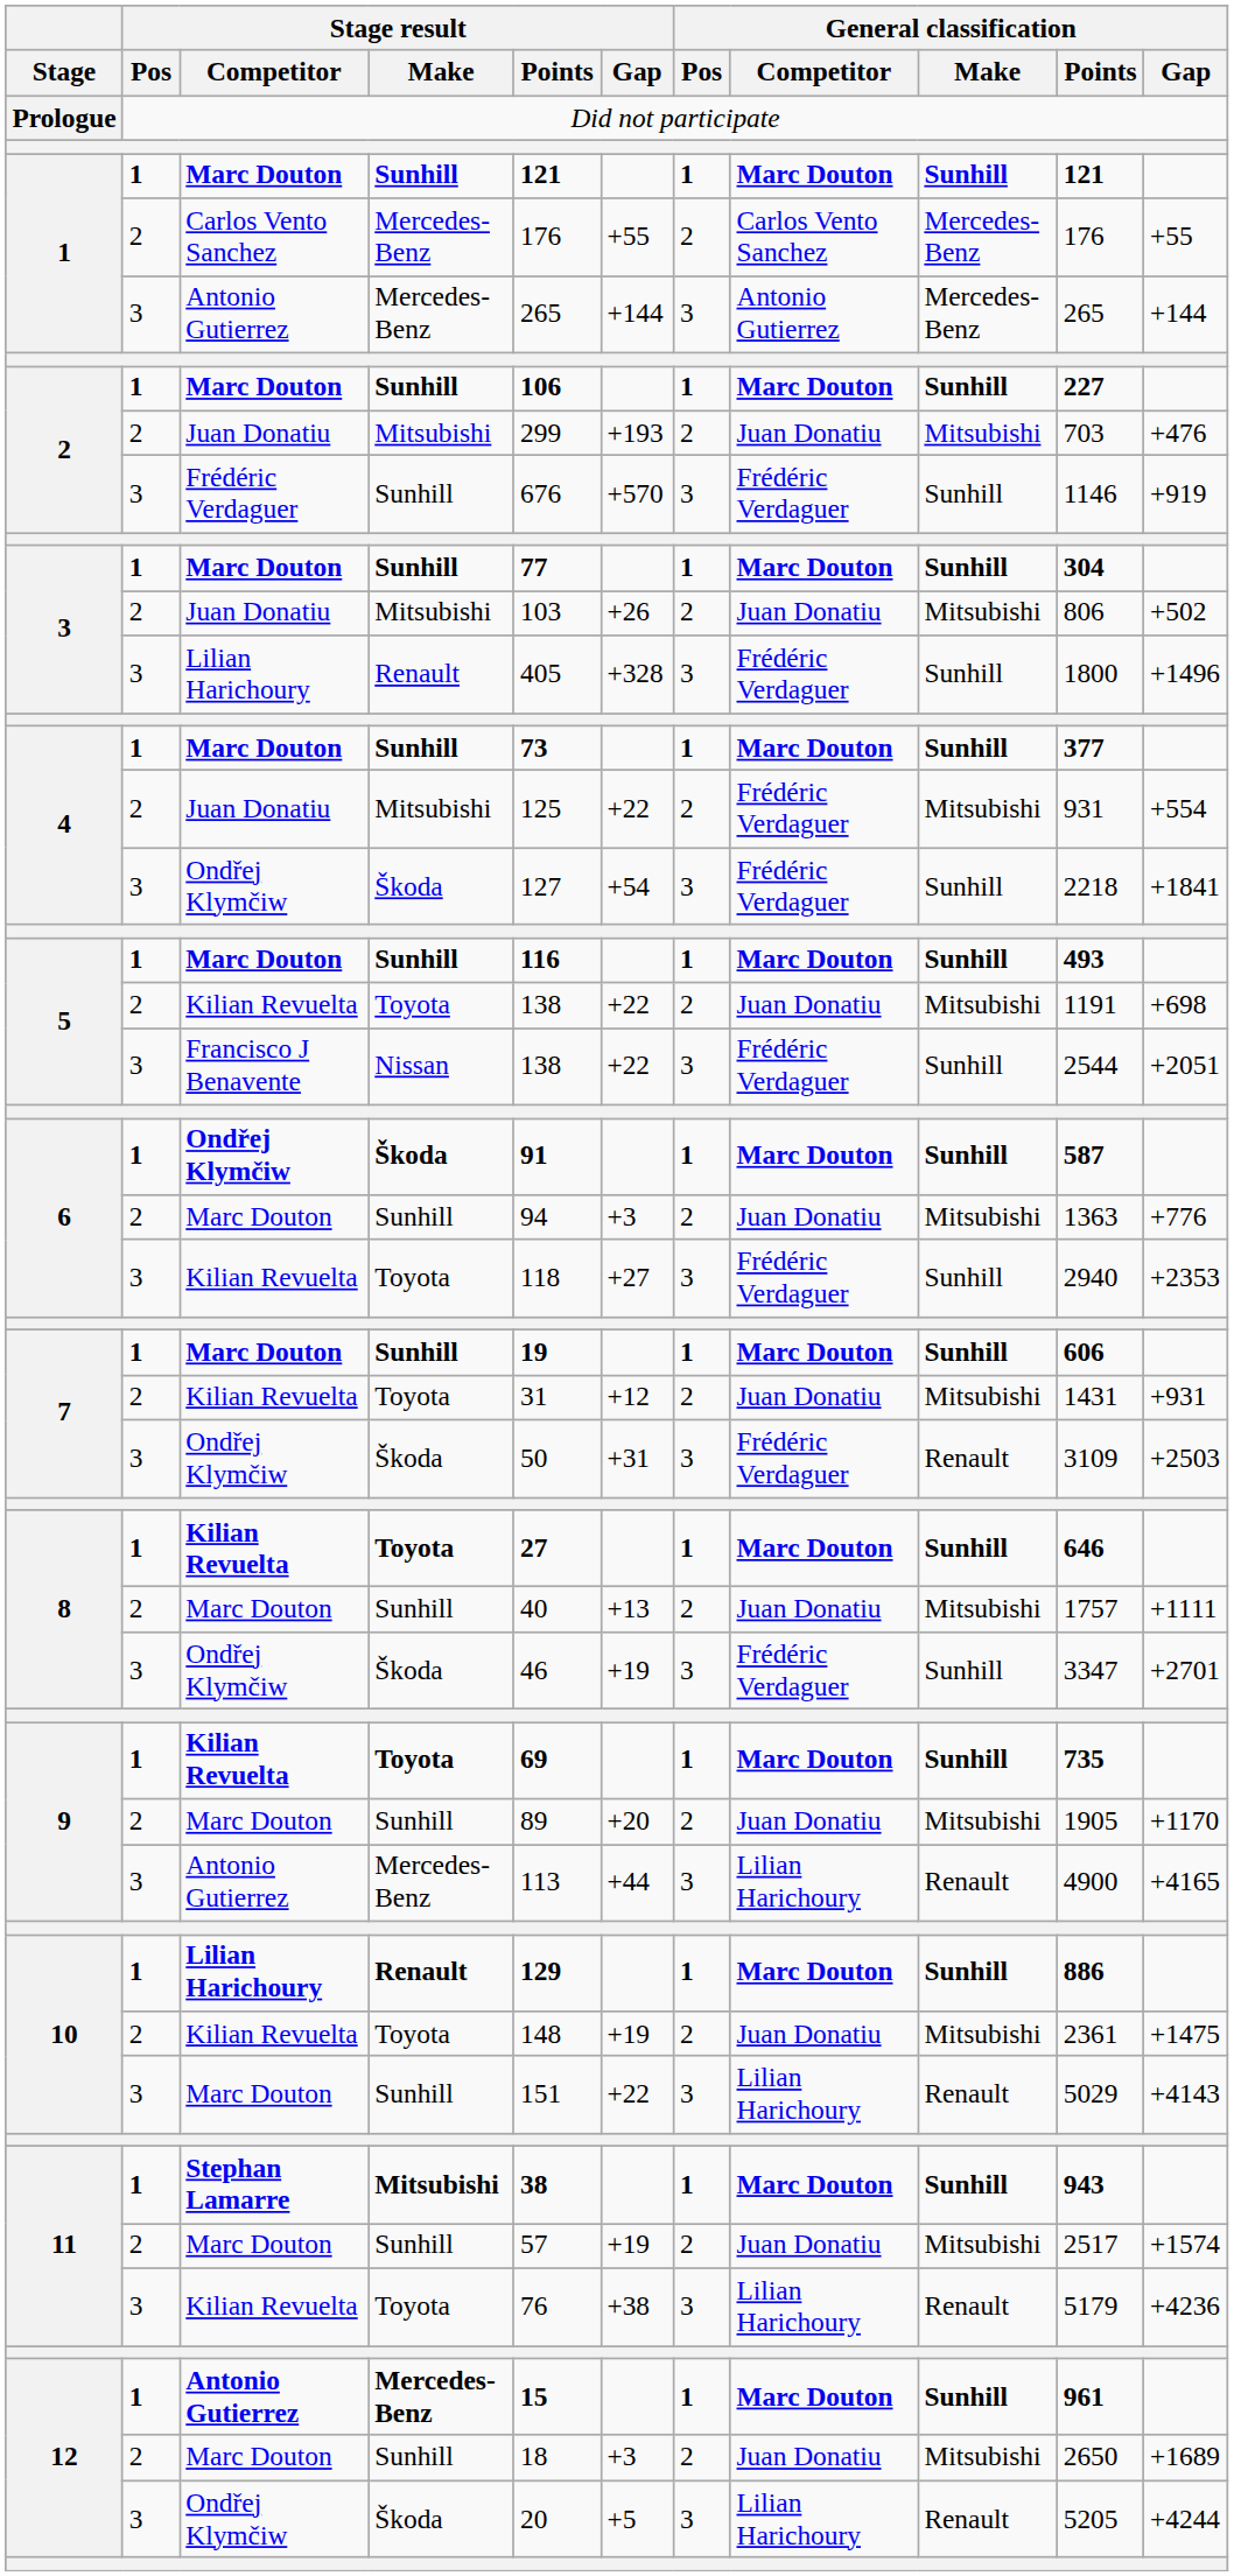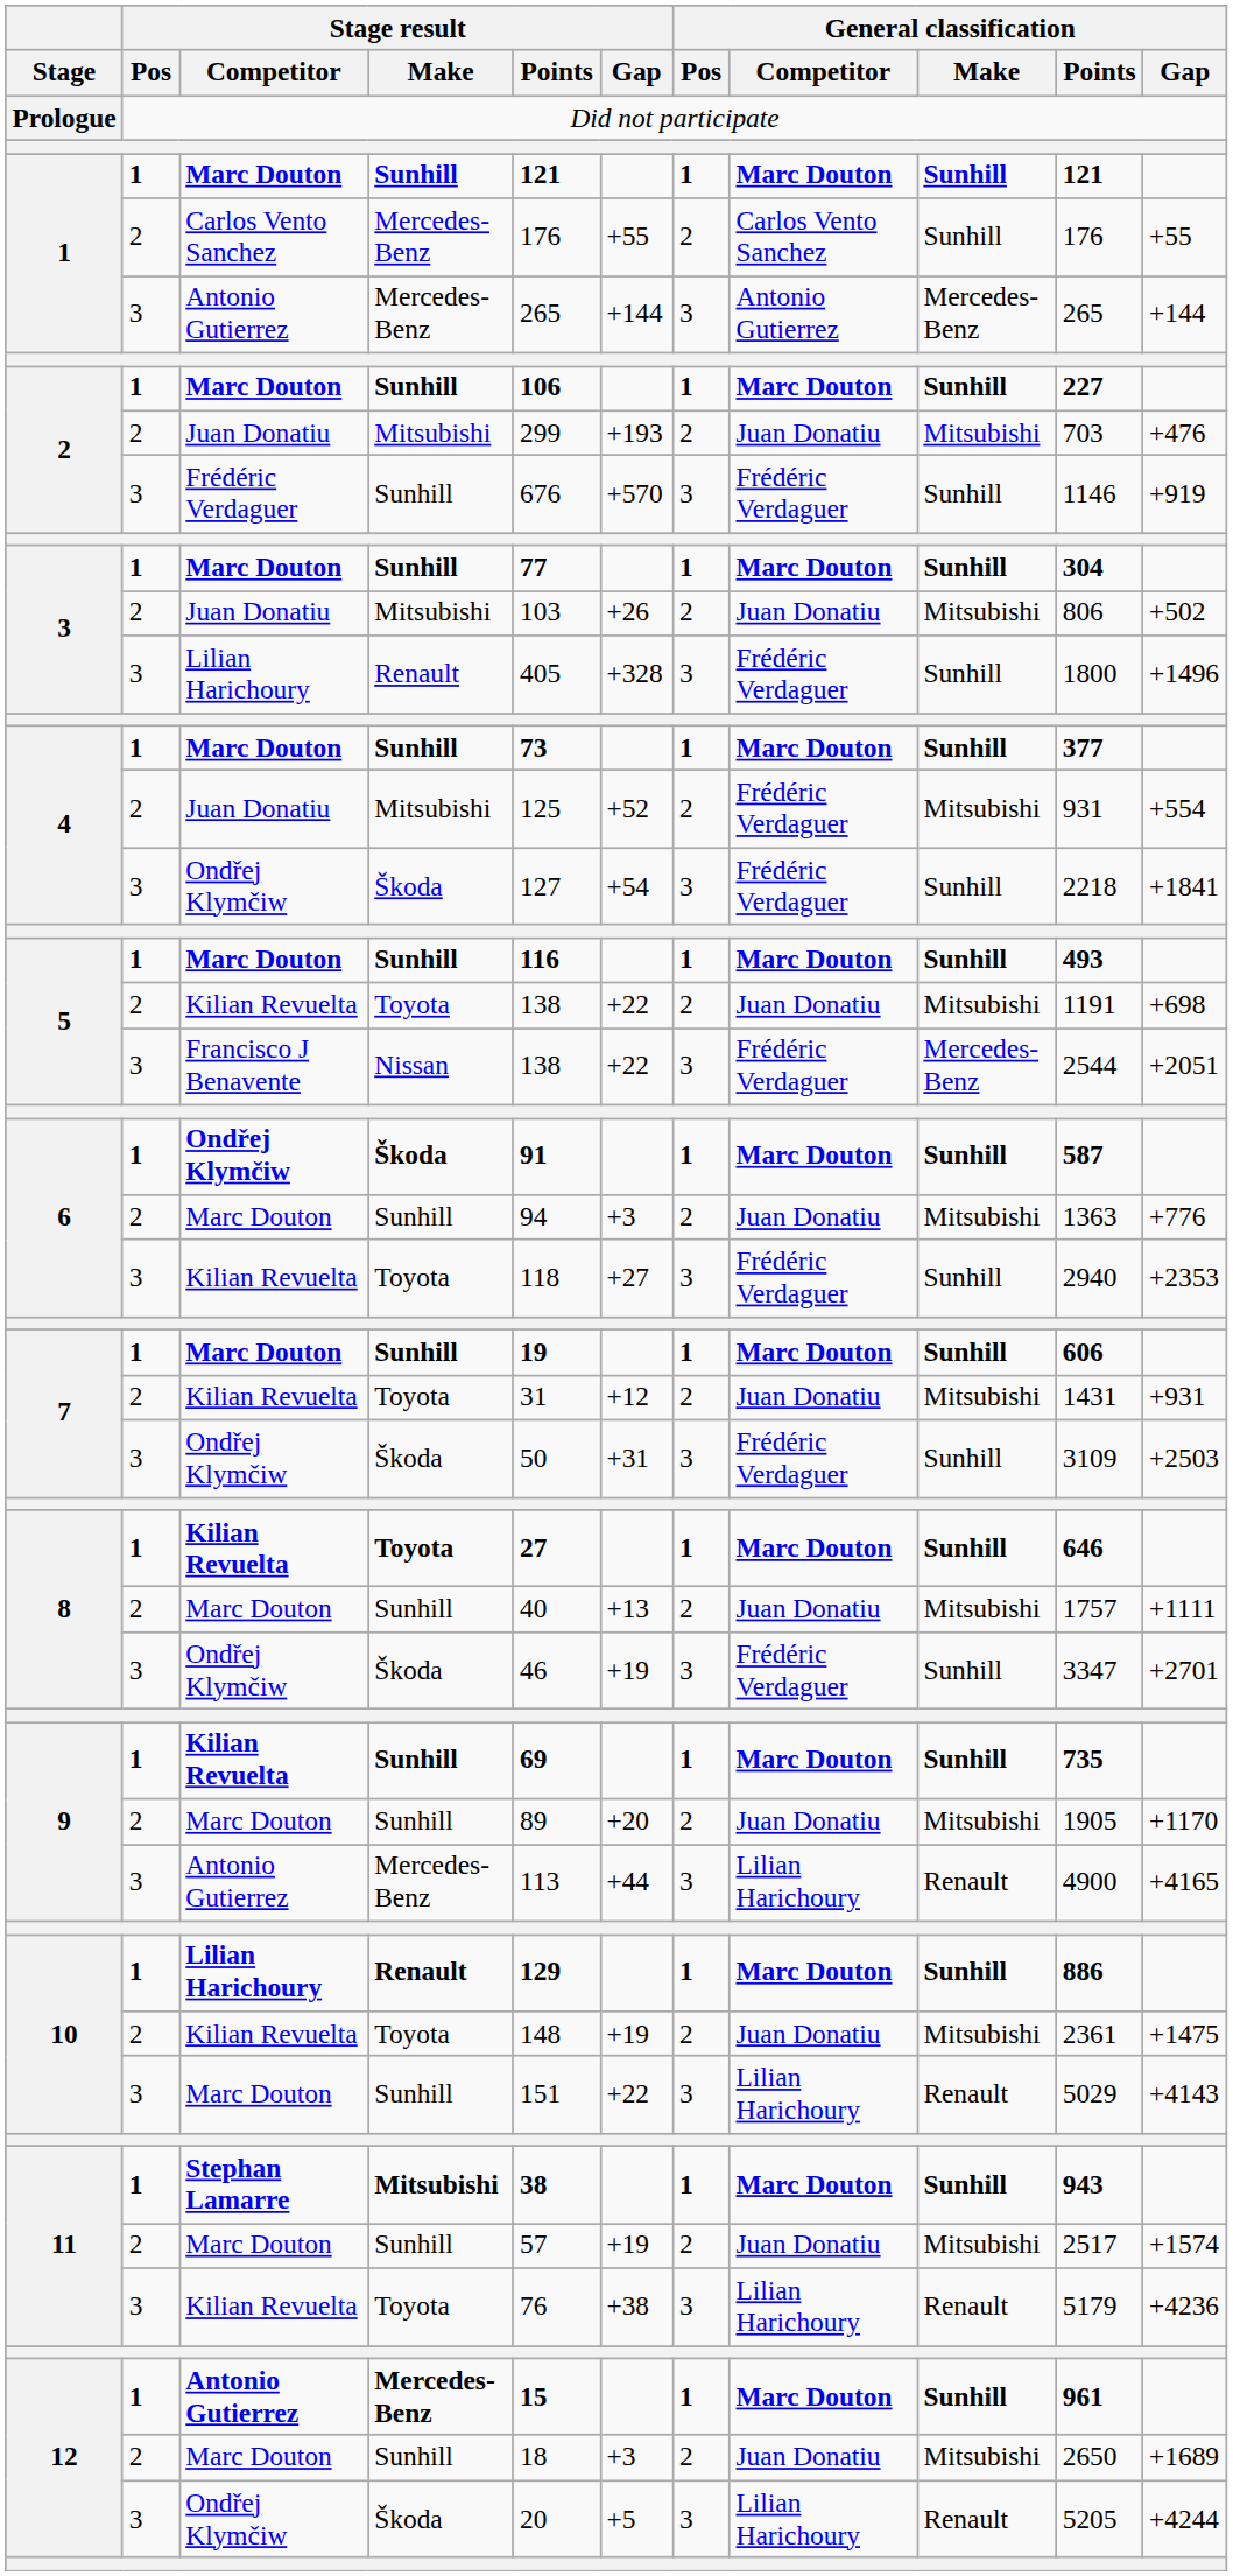 <table class="wikitable" style="font-size:85%;">
 <tr>
 <th></th>
 <th colspan=5>Stage result</th>
 <th colspan=5>General classification</th>
 </tr>
 <tr>
 <th width="40px">Stage</th>
 <th width="30px">Pos</th>
 <th width="200px">Competitor</th>
 <th width="90px">Make</th>
 <th width="40px">Points</th>
 <th width="40px">Gap</th>
 <th width="30px">Pos</th>
 <th width="200px">Competitor</th>
 <th width="90px">Make</th>
 <th width="40px">Points</th>
 <th width="40px">Gap</th>
 </tr>
 <tr>
 <th>Prologue</th>
 <td colspan=10 align=center><em>Did not participate</em></td>
 </tr>
 <tr>
 <th colspan=11></th>
 </tr>
 <tr>
 <th rowspan=3>1</th>
 <td><strong>1</strong></td>
 <td><strong> <a href='#'>Marc Douton</a></strong></td>
 <td><strong><a href='#'>Sunhill</a></strong></td>
 <td><strong>121</strong></td>
 <td></td>
 <td><strong>1</strong></td>
 <td><strong> <a href='#'>Marc Douton</a></strong></td>
 <td><strong><a href='#'>Sunhill</a></strong></td>
 <td><strong>121</strong></td>
 <td></td>
 </tr>
 <tr>
 <td>2</td>
 <td> <a href='#'>Carlos Vento Sanchez</a></td>
 <td><a href='#'>Mercedes-Benz</a></td>
 <td>176</td>
 <td>+55</td>
 <td>2</td>
 <td> <a href='#'>Carlos Vento Sanchez</a></td>
-<td><a href='#'>Mercedes-Benz</a></td>
+<td>Sunhill</td>
 <td>176</td>
 <td>+55</td>
 </tr>
 <tr>
 <td>3</td>
 <td> <a href='#'>Antonio Gutierrez</a></td>
 <td>Mercedes-Benz</td>
 <td>265</td>
 <td>+144</td>
 <td>3</td>
 <td> <a href='#'>Antonio Gutierrez</a></td>
 <td>Mercedes-Benz</td>
 <td>265</td>
 <td>+144</td>
 </tr>
 <tr>
 <th colspan=11></th>
 </tr>
 <tr>
 <th rowspan=3>2</th>
 <td><strong>1</strong></td>
 <td><strong> <a href='#'>Marc Douton</a></strong></td>
 <td><strong>Sunhill</strong></td>
 <td><strong>106</strong></td>
 <td></td>
 <td><strong>1</strong></td>
 <td><strong> <a href='#'>Marc Douton</a></strong></td>
 <td><strong>Sunhill</strong></td>
 <td><strong>227</strong></td>
 <td></td>
 </tr>
 <tr>
 <td>2</td>
 <td> <a href='#'>Juan Donatiu</a></td>
 <td><a href='#'>Mitsubishi</a></td>
 <td>299</td>
 <td>+193</td>
 <td>2</td>
 <td> <a href='#'>Juan Donatiu</a></td>
 <td><a href='#'>Mitsubishi</a></td>
 <td>703</td>
 <td>+476</td>
 </tr>
 <tr>
 <td>3</td>
 <td> <a href='#'>Frédéric Verdaguer</a></td>
 <td>Sunhill</td>
 <td>676</td>
 <td>+570</td>
 <td>3</td>
 <td> <a href='#'>Frédéric Verdaguer</a></td>
 <td>Sunhill</td>
 <td>1146</td>
 <td>+919</td>
 </tr>
 <tr>
 <th colspan=11></th>
 </tr>
 <tr>
 <th rowspan=3>3</th>
 <td><strong>1</strong></td>
 <td><strong> <a href='#'>Marc Douton</a></strong></td>
 <td><strong>Sunhill</strong></td>
 <td><strong>77</strong></td>
 <td></td>
 <td><strong>1</strong></td>
 <td><strong> <a href='#'>Marc Douton</a></strong></td>
 <td><strong>Sunhill</strong></td>
 <td><strong>304</strong></td>
 <td></td>
 </tr>
 <tr>
 <td>2</td>
 <td> <a href='#'>Juan Donatiu</a></td>
 <td>Mitsubishi</td>
 <td>103</td>
 <td>+26</td>
 <td>2</td>
 <td> <a href='#'>Juan Donatiu</a></td>
 <td>Mitsubishi</td>
 <td>806</td>
 <td>+502</td>
 </tr>
 <tr>
 <td>3</td>
 <td> <a href='#'>Lilian Harichoury</a></td>
 <td><a href='#'>Renault</a></td>
 <td>405</td>
 <td>+328</td>
 <td>3</td>
 <td> <a href='#'>Frédéric Verdaguer</a></td>
 <td>Sunhill</td>
 <td>1800</td>
 <td>+1496</td>
 </tr>
 <tr>
 <th colspan=11></th>
 </tr>
 <tr>
 <th rowspan=3>4</th>
 <td><strong>1</strong></td>
 <td><strong> <a href='#'>Marc Douton</a></strong></td>
 <td><strong>Sunhill</strong></td>
 <td><strong>73</strong></td>
 <td></td>
 <td><strong>1</strong></td>
 <td><strong> <a href='#'>Marc Douton</a></strong></td>
 <td><strong>Sunhill</strong></td>
 <td><strong>377</strong></td>
 <td></td>
 </tr>
 <tr>
 <td>2</td>
 <td> <a href='#'>Juan Donatiu</a></td>
 <td>Mitsubishi</td>
 <td>125</td>
-<td>+22</td>
+<td>+52</td>
 <td>2</td>
 <td> <a href='#'>Frédéric Verdaguer</a></td>
 <td>Mitsubishi</td>
 <td>931</td>
 <td>+554</td>
 </tr>
 <tr>
 <td>3</td>
 <td> <a href='#'>Ondřej Klymčiw</a></td>
 <td><a href='#'>Škoda</a></td>
 <td>127</td>
 <td>+54</td>
 <td>3</td>
 <td> <a href='#'>Frédéric Verdaguer</a></td>
 <td>Sunhill</td>
 <td>2218</td>
 <td>+1841</td>
 </tr>
 <tr>
 <th colspan=11></th>
 </tr>
 <tr>
 <th rowspan=3>5</th>
 <td><strong>1</strong></td>
 <td><strong> <a href='#'>Marc Douton</a></strong></td>
 <td><strong>Sunhill</strong></td>
 <td><strong>116</strong></td>
 <td></td>
 <td><strong>1</strong></td>
 <td><strong> <a href='#'>Marc Douton</a></strong></td>
 <td><strong>Sunhill</strong></td>
 <td><strong>493</strong></td>
 <td></td>
 </tr>
 <tr>
 <td>2</td>
 <td> <a href='#'>Kilian Revuelta</a></td>
 <td><a href='#'>Toyota</a></td>
 <td>138</td>
 <td>+22</td>
 <td>2</td>
 <td> <a href='#'>Juan Donatiu</a></td>
 <td>Mitsubishi</td>
 <td>1191</td>
 <td>+698</td>
 </tr>
 <tr>
 <td>3</td>
 <td> <a href='#'>Francisco J Benavente</a></td>
 <td><a href='#'>Nissan</a></td>
 <td>138</td>
 <td>+22</td>
 <td>3</td>
 <td> <a href='#'>Frédéric Verdaguer</a></td>
-<td>Sunhill</td>
+<td><a href='#'>Mercedes-Benz</a></td>
 <td>2544</td>
 <td>+2051</td>
 </tr>
 <tr>
 <th colspan=11></th>
 </tr>
 <tr>
 <th rowspan=3>6</th>
 <td><strong>1</strong></td>
 <td><strong> <a href='#'>Ondřej Klymčiw</a></strong></td>
 <td><strong>Škoda</strong></td>
 <td><strong>91</strong></td>
 <td></td>
 <td><strong>1</strong></td>
 <td><strong> <a href='#'>Marc Douton</a></strong></td>
 <td><strong>Sunhill</strong></td>
 <td><strong>587</strong></td>
 <td></td>
 </tr>
 <tr>
 <td>2</td>
 <td> <a href='#'>Marc Douton</a></td>
 <td>Sunhill</td>
 <td>94</td>
 <td>+3</td>
 <td>2</td>
 <td> <a href='#'>Juan Donatiu</a></td>
 <td>Mitsubishi</td>
 <td>1363</td>
 <td>+776</td>
 </tr>
 <tr>
 <td>3</td>
 <td> <a href='#'>Kilian Revuelta</a></td>
 <td>Toyota</td>
 <td>118</td>
 <td>+27</td>
 <td>3</td>
 <td> <a href='#'>Frédéric Verdaguer</a></td>
 <td>Sunhill</td>
 <td>2940</td>
 <td>+2353</td>
 </tr>
 <tr>
 <th colspan=11></th>
 </tr>
 <tr>
 <th rowspan=3>7</th>
 <td><strong>1</strong></td>
 <td><strong> <a href='#'>Marc Douton</a></strong></td>
 <td><strong>Sunhill</strong></td>
 <td><strong>19</strong></td>
 <td></td>
 <td><strong>1</strong></td>
 <td><strong> <a href='#'>Marc Douton</a></strong></td>
 <td><strong>Sunhill</strong></td>
 <td><strong>606</strong></td>
 <td></td>
 </tr>
 <tr>
 <td>2</td>
 <td> <a href='#'>Kilian Revuelta</a></td>
 <td>Toyota</td>
 <td>31</td>
 <td>+12</td>
 <td>2</td>
 <td> <a href='#'>Juan Donatiu</a></td>
 <td>Mitsubishi</td>
 <td>1431</td>
 <td>+931</td>
 </tr>
 <tr>
 <td>3</td>
 <td> <a href='#'>Ondřej Klymčiw</a></td>
 <td>Škoda</td>
 <td>50</td>
 <td>+31</td>
 <td>3</td>
 <td> <a href='#'>Frédéric Verdaguer</a></td>
-<td>Renault</td>
+<td>Sunhill</td>
 <td>3109</td>
 <td>+2503</td>
 </tr>
 <tr>
 <th colspan=11></th>
 </tr>
 <tr>
 <th rowspan=3>8</th>
 <td><strong>1</strong></td>
 <td><strong> <a href='#'>Kilian Revuelta</a></strong></td>
 <td><strong>Toyota</strong></td>
 <td><strong>27</strong></td>
 <td></td>
 <td><strong>1</strong></td>
 <td><strong> <a href='#'>Marc Douton</a></strong></td>
 <td><strong>Sunhill</strong></td>
 <td><strong>646</strong></td>
 <td></td>
 </tr>
 <tr>
 <td>2</td>
 <td> <a href='#'>Marc Douton</a></td>
 <td>Sunhill</td>
 <td>40</td>
 <td>+13</td>
 <td>2</td>
 <td> <a href='#'>Juan Donatiu</a></td>
 <td>Mitsubishi</td>
 <td>1757</td>
 <td>+1111</td>
 </tr>
 <tr>
 <td>3</td>
 <td> <a href='#'>Ondřej Klymčiw</a></td>
 <td>Škoda</td>
 <td>46</td>
 <td>+19</td>
 <td>3</td>
 <td> <a href='#'>Frédéric Verdaguer</a></td>
 <td>Sunhill</td>
 <td>3347</td>
 <td>+2701</td>
 </tr>
 <tr>
 <th colspan=11></th>
 </tr>
 <tr>
 <th rowspan=3>9</th>
 <td><strong>1</strong></td>
 <td><strong> <a href='#'>Kilian Revuelta</a></strong></td>
-<td><strong>Toyota</strong></td>
+<td><strong>Sunhill</strong></td>
 <td><strong>69</strong></td>
 <td></td>
 <td><strong>1</strong></td>
 <td><strong> <a href='#'>Marc Douton</a></strong></td>
 <td><strong>Sunhill</strong></td>
 <td><strong>735</strong></td>
 <td></td>
 </tr>
 <tr>
 <td>2</td>
 <td> <a href='#'>Marc Douton</a></td>
 <td>Sunhill</td>
 <td>89</td>
 <td>+20</td>
 <td>2</td>
 <td> <a href='#'>Juan Donatiu</a></td>
 <td>Mitsubishi</td>
 <td>1905</td>
 <td>+1170</td>
 </tr>
 <tr>
 <td>3</td>
 <td> <a href='#'>Antonio Gutierrez</a></td>
 <td>Mercedes-Benz</td>
 <td>113</td>
 <td>+44</td>
 <td>3</td>
 <td> <a href='#'>Lilian Harichoury</a></td>
 <td>Renault</td>
 <td>4900</td>
 <td>+4165</td>
 </tr>
 <tr>
 <th colspan=11></th>
 </tr>
 <tr>
 <th rowspan=3>10</th>
 <td><strong>1</strong></td>
 <td><strong> <a href='#'>Lilian Harichoury</a></strong></td>
 <td><strong>Renault</strong></td>
 <td><strong>129</strong></td>
 <td></td>
 <td><strong>1</strong></td>
 <td><strong> <a href='#'>Marc Douton</a></strong></td>
 <td><strong>Sunhill</strong></td>
 <td><strong>886</strong></td>
 <td></td>
 </tr>
 <tr>
 <td>2</td>
 <td> <a href='#'>Kilian Revuelta</a></td>
 <td>Toyota</td>
 <td>148</td>
 <td>+19</td>
 <td>2</td>
 <td> <a href='#'>Juan Donatiu</a></td>
 <td>Mitsubishi</td>
 <td>2361</td>
 <td>+1475</td>
 </tr>
 <tr>
 <td>3</td>
 <td> <a href='#'>Marc Douton</a></td>
 <td>Sunhill</td>
 <td>151</td>
 <td>+22</td>
 <td>3</td>
 <td> <a href='#'>Lilian Harichoury</a></td>
 <td>Renault</td>
 <td>5029</td>
 <td>+4143</td>
 </tr>
 <tr>
 <th colspan=11></th>
 </tr>
 <tr>
 <th rowspan=3>11</th>
 <td><strong>1</strong></td>
 <td><strong> <a href='#'>Stephan Lamarre</a></strong></td>
 <td><strong>Mitsubishi</strong></td>
 <td><strong>38</strong></td>
 <td></td>
 <td><strong>1</strong></td>
 <td><strong> <a href='#'>Marc Douton</a></strong></td>
 <td><strong>Sunhill</strong></td>
 <td><strong>943</strong></td>
 <td></td>
 </tr>
 <tr>
 <td>2</td>
 <td> <a href='#'>Marc Douton</a></td>
 <td>Sunhill</td>
 <td>57</td>
 <td>+19</td>
 <td>2</td>
 <td> <a href='#'>Juan Donatiu</a></td>
 <td>Mitsubishi</td>
 <td>2517</td>
 <td>+1574</td>
 </tr>
 <tr>
 <td>3</td>
 <td> <a href='#'>Kilian Revuelta</a></td>
 <td>Toyota</td>
 <td>76</td>
 <td>+38</td>
 <td>3</td>
 <td> <a href='#'>Lilian Harichoury</a></td>
 <td>Renault</td>
 <td>5179</td>
 <td>+4236</td>
 </tr>
 <tr>
 <th colspan=11></th>
 </tr>
 <tr>
 <th rowspan=3>12</th>
 <td><strong>1</strong></td>
 <td><strong> <a href='#'>Antonio Gutierrez</a></strong></td>
 <td><strong>Mercedes-Benz</strong></td>
 <td><strong>15</strong></td>
 <td></td>
 <td><strong>1</strong></td>
 <td><strong> <a href='#'>Marc Douton</a></strong></td>
 <td><strong>Sunhill</strong></td>
 <td><strong>961</strong></td>
 <td></td>
 </tr>
 <tr>
 <td>2</td>
 <td> <a href='#'>Marc Douton</a></td>
 <td>Sunhill</td>
 <td>18</td>
 <td>+3</td>
 <td>2</td>
 <td> <a href='#'>Juan Donatiu</a></td>
 <td>Mitsubishi</td>
 <td>2650</td>
 <td>+1689</td>
 </tr>
 <tr>
 <td>3</td>
 <td> <a href='#'>Ondřej Klymčiw</a></td>
 <td>Škoda</td>
 <td>20</td>
 <td>+5</td>
 <td>3</td>
 <td> <a href='#'>Lilian Harichoury</a></td>
 <td>Renault</td>
 <td>5205</td>
 <td>+4244</td>
 </tr>
 <tr>
 <th colspan=11></th>
 </tr>
 </table>
